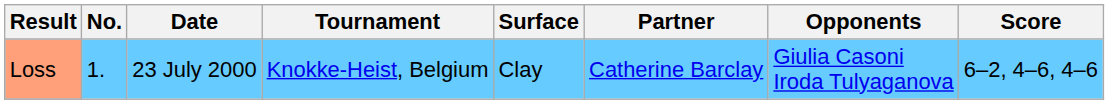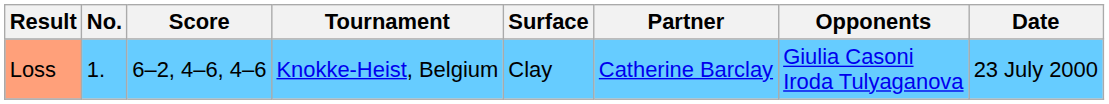 <table class="sortable wikitable">
 <tr>
 <th><strong>Result</strong></th>
 <th><strong>No.</strong></th>
-<th><strong>Date</strong></th>
+<th><strong>Score</strong></th>
 <th><strong>Tournament</strong></th>
 <th><strong>Surface</strong></th>
 <th><strong>Partner</strong></th>
 <th><strong>Opponents</strong></th>
-<th><strong>Score</strong></th>
+<th><strong>Date</strong></th>
 </tr>
 <tr bgcolor="#66CCFF">
 <td style="background:#ffa07a;">Loss</td>
 <td>1.</td>
-<td>23 July 2000</td>
+<td>6–2, 4–6, 4–6</td>
 <td><a href='#'>Knokke-Heist</a>, Belgium</td>
 <td>Clay</td>
 <td> <a href='#'>Catherine Barclay</a></td>
 <td> <a href='#'>Giulia Casoni</a> <br>  <a href='#'>Iroda Tulyaganova</a></td>
-<td>6–2, 4–6, 4–6</td>
+<td>23 July 2000</td>
 </tr>
 </table>
